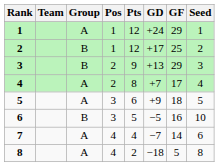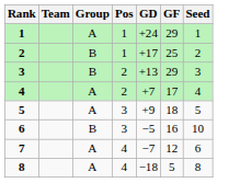 <table class="wikitable sortable" style="text-align:center;">
 <tr>
 <th>Rank</th>
 <th>Team</th>
 <th>Group</th>
 <th>Pos</th>
-<th>Pts</th>
 <th>GD</th>
 <th>GF</th>
 <th>Seed</th>
 </tr>
 <tr style="background-color:#BBF3BB;">
 <td><strong>1</strong></td>
 <td align=left></td>
 <td>A</td>
 <td>1</td>
-<td>12</td>
 <td>+24</td>
 <td>29</td>
 <td>1</td>
 </tr>
 <tr style="background-color:#BBF3BB;">
 <td><strong>2</strong></td>
 <td align=left></td>
 <td>B</td>
 <td>1</td>
-<td>12</td>
 <td>+17</td>
 <td>25</td>
 <td>2</td>
 </tr>
 <tr style="background-color:#BBF3BB;">
 <td><strong>3</strong></td>
 <td align=left></td>
 <td>B</td>
 <td>2</td>
-<td>9</td>
 <td>+13</td>
 <td>29</td>
 <td>3</td>
 </tr>
 <tr style="background-color:#BBF3BB;">
 <td><strong>4</strong></td>
 <td align=left></td>
 <td>A</td>
 <td>2</td>
-<td>8</td>
 <td>+7</td>
 <td>17</td>
 <td>4</td>
 </tr>
 <tr>
 <td><strong>5</strong></td>
 <td align=left></td>
 <td>A</td>
 <td>3</td>
-<td>6</td>
 <td>+9</td>
 <td>18</td>
 <td>5</td>
 </tr>
 <tr>
 <td><strong>6</strong></td>
 <td align=left></td>
 <td>B</td>
 <td>3</td>
-<td>5</td>
 <td>−5</td>
 <td>16</td>
 <td>10</td>
 </tr>
 <tr>
 <td><strong>7</strong></td>
 <td align=left></td>
 <td>A</td>
 <td>4</td>
-<td>4</td>
 <td>−7</td>
-<td>14</td>
+<td>12</td>
 <td>6</td>
 </tr>
 <tr>
 <td><strong>8</strong></td>
 <td align=left></td>
 <td>A</td>
 <td>4</td>
-<td>2</td>
 <td>−18</td>
 <td>5</td>
 <td>8</td>
 </tr>
 </table>
